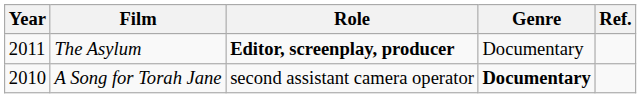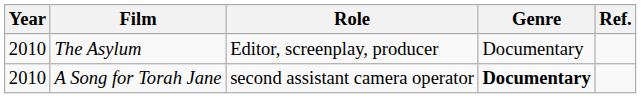 <table class="wikitable">
 <tr>
 <th>Year</th>
 <th>Film</th>
 <th>Role</th>
 <th>Genre</th>
 <th>Ref.</th>
 </tr>
 <tr>
-<td>2011</td>
+<td>2010</td>
 <td><em>The Asylum</em></td>
-<td><strong>Editor, screenplay, producer</strong></td>
+<td>Editor, screenplay, producer</td>
 <td>Documentary</td>
 <td></td>
 </tr>
 <tr>
 <td>2010</td>
 <td><em>A Song for Torah Jane</em></td>
 <td>second assistant camera operator</td>
 <td><strong>Documentary</strong></td>
 <td></td>
 </tr>
 </table>
